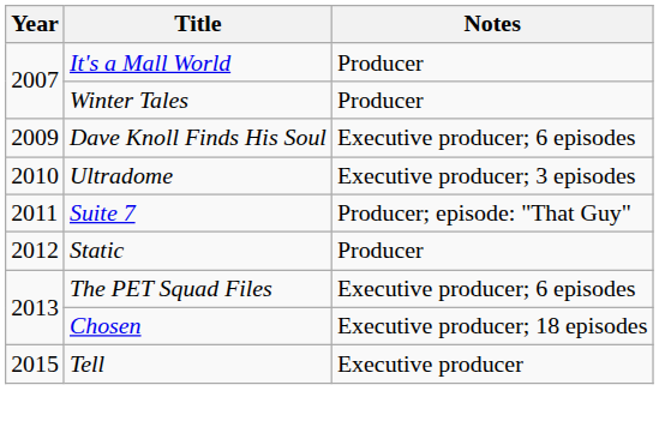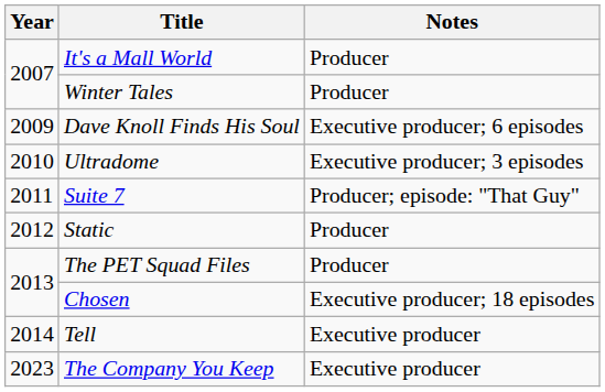 <table class="wikitable sortable">
 <tr>
 <th>Year</th>
 <th>Title</th>
 <th class="unsortable">Notes</th>
 </tr>
 <tr>
 <td rowspan=2>2007</td>
 <td><em><a href='#'>It's a Mall World</a></em></td>
 <td>Producer</td>
 </tr>
 <tr>
 <td><em>Winter Tales</em></td>
 <td>Producer</td>
 </tr>
 <tr>
 <td>2009</td>
 <td><em>Dave Knoll Finds His Soul</em></td>
 <td>Executive producer; 6 episodes</td>
 </tr>
 <tr>
 <td>2010</td>
 <td><em>Ultradome</em></td>
 <td>Executive producer; 3 episodes</td>
 </tr>
 <tr>
 <td>2011</td>
 <td><em><a href='#'>Suite 7</a></em></td>
 <td>Producer; episode: "That Guy"</td>
 </tr>
 <tr>
 <td>2012</td>
 <td><em>Static</em></td>
 <td>Producer</td>
 </tr>
 <tr>
 <td rowspan=2>2013</td>
 <td><em>The PET Squad Files</em></td>
-<td>Executive producer; 6 episodes</td>
+<td>Producer</td>
 </tr>
 <tr>
 <td><em><a href='#'>Chosen</a></em></td>
 <td>Executive producer; 18 episodes</td>
 </tr>
 <tr>
-<td>2015</td>
+<td>2014</td>
 <td><em>Tell</em></td>
 <td>Executive producer</td>
 </tr>
+<tr>
+<td>2023</td>
+<td><em><a href='#'>The Company You Keep</a></em></td>
+<td>Executive producer</td>
+</tr>
 </table>
